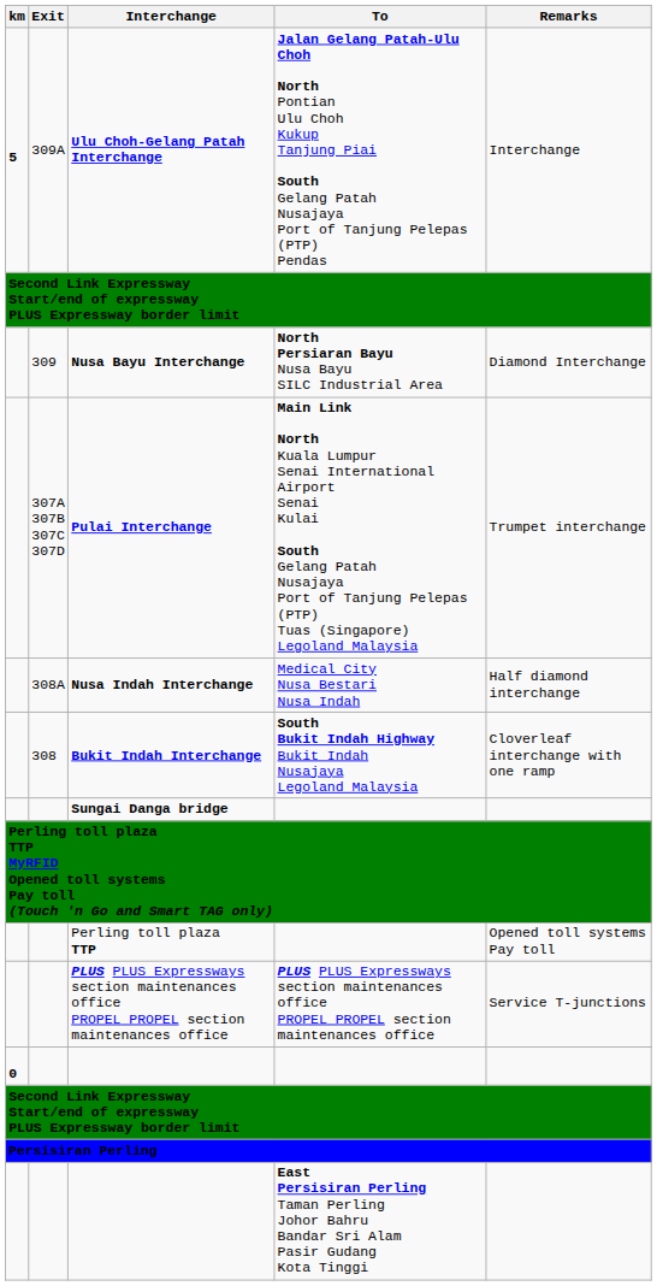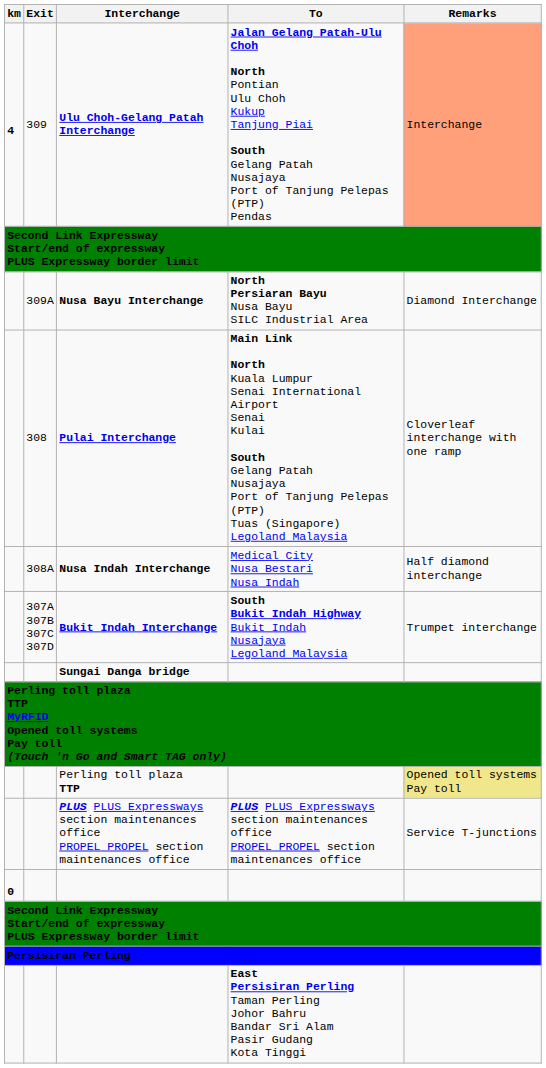 <table class="wikitable">
 <tr>
 <th>km</th>
 <th>Exit</th>
 <th>Interchange</th>
 <th>To</th>
 <th>Remarks</th>
 </tr>
 <tr>
-<td><br><strong>5</strong></td>
-<td>309A</td>
+<td><br><strong>4</strong></td>
+<td>309</td>
 <td><strong><a href='#'>Ulu Choh-Gelang Patah Interchange</a></strong></td>
 <td> <strong><a href='#'>Jalan Gelang Patah-Ulu Choh</a></strong><br><br><strong>North</strong><br> Pontian<br> Ulu Choh<br> <a href='#'>Kukup</a><br> <a href='#'>Tanjung Piai</a><br><br><strong>South</strong><br> Gelang Patah<br> Nusajaya<br> Port of Tanjung Pelepas (PTP) <br> Pendas</td>
-<td>Interchange</td>
+<td style="background: lightsalmon;">Interchange</td>
 </tr>
 <tr>
 <td style="width:600px" colspan="6" style="text-align:center" bgcolor="green"><strong><span> Second Link Expressway<br>Start/end of expressway<br>PLUS Expressway border limit</span></strong></td>
 </tr>
 <tr>
 <td></td>
-<td>309</td>
+<td>309A</td>
 <td><strong>Nusa Bayu Interchange</strong></td>
 <td><strong>North</strong><br><strong>Persiaran Bayu</strong><br>Nusa Bayu<br>SILC Industrial Area</td>
 <td>Diamond Interchange</td>
 </tr>
 <tr>
 <td></td>
-<td>307A<br>307B<br>307C<br>307D</td>
+<td>308</td>
 <td><strong><a href='#'>Pulai Interchange</a></strong></td>
 <td>  <strong>Main Link</strong><br><br><strong>North</strong><br>  Kuala Lumpur<br> Senai International Airport <br> Senai<br> Kulai<br><br><strong>South</strong><br>  Gelang Patah<br> Nusajaya<br> Port of Tanjung Pelepas (PTP) <br>  Tuas (Singapore)<br><a href='#'>Legoland Malaysia</a> </td>
-<td>Trumpet interchange</td>
+<td>Cloverleaf interchange with one ramp</td>
 </tr>
 <tr>
 <td></td>
 <td>308A</td>
 <td><strong>Nusa Indah Interchange</strong></td>
 <td><a href='#'>Medical City</a> <br><a href='#'>Nusa Bestari</a><br><a href='#'>Nusa Indah</a></td>
 <td>Half diamond interchange</td>
 </tr>
 <tr>
 <td></td>
-<td>308</td>
+<td>307A<br>307B<br>307C<br>307D</td>
 <td><strong><a href='#'>Bukit Indah Interchange</a></strong></td>
 <td><strong>South</strong><br><strong><a href='#'>Bukit Indah Highway</a></strong><br><a href='#'>Bukit Indah</a><br><a href='#'>Nusajaya</a><br><a href='#'>Legoland Malaysia</a> </td>
-<td>Cloverleaf interchange with one ramp</td>
+<td>Trumpet interchange</td>
 </tr>
 <tr>
 <td></td>
 <td></td>
 <td><strong>Sungai Danga bridge</strong></td>
 <td></td>
 <td></td>
 </tr>
 <tr>
 <td style="width:600px" colspan="6" style="text-align:center" bgcolor="green"><strong><span>Perling toll plaza<br>TTP<br>    <a href='#'><span>My</span><span>RFID</span></a>    <br>Opened toll systems<br>Pay toll<br><em>(Touch 'n Go and Smart TAG only)</em></span></strong></td>
 </tr>
 <tr>
 <td></td>
 <td></td>
 <td> Perling toll plaza<br><strong>TTP</strong></td>
 <td> </td>
-<td>Opened toll systems<br>Pay toll</td>
+<td style="background: khaki;">Opened toll systems<br>Pay toll</td>
 </tr>
 <tr>
 <td></td>
 <td></td>
 <td><a href='#'><span><strong><em>PLUS</em></strong></span></a> <a href='#'>PLUS Expressways</a> section maintenances office<br><a href='#'><span>PROPEL</span> PROPEL</a> section maintenances office</td>
 <td><a href='#'><span><strong><em>PLUS</em></strong></span></a> <a href='#'>PLUS Expressways</a> section maintenances office<br><a href='#'><span>PROPEL</span> PROPEL</a> section maintenances office</td>
 <td>Service T-junctions</td>
 </tr>
 <tr>
 <td><br><strong>0</strong></td>
 <td></td>
 <td></td>
 <td></td>
 <td></td>
 </tr>
 <tr>
 <td style="width:600px" colspan="6" style="text-align:center" bgcolor="green"><strong><span> Second Link Expressway<br>Start/end of expressway<br>PLUS Expressway border limit</span></strong></td>
 </tr>
 <tr>
 <td style="width:600px" colspan="6" style="text-align:center" bgcolor="blue"><strong><span>Persisiran Perling</span></strong></td>
 </tr>
 <tr>
 <td></td>
 <td></td>
 <td></td>
 <td><strong>East</strong><br> <strong><a href='#'>Persisiran Perling</a></strong><br> Taman Perling<br>  Johor Bahru<br> Bandar Sri Alam<br> Pasir Gudang<br>  Kota Tinggi</td>
 <td></td>
 </tr>
 </table>
